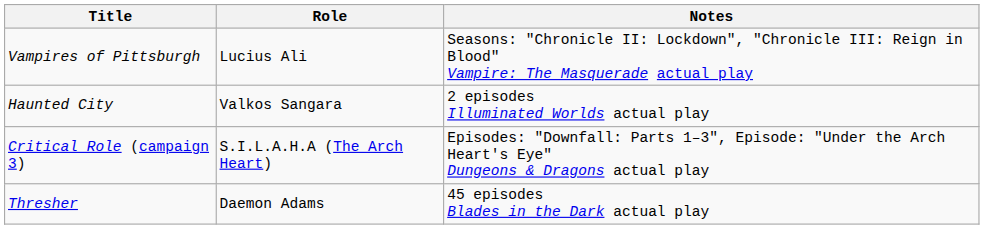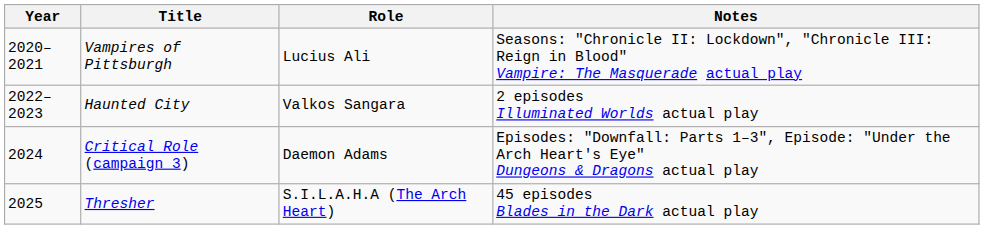 <table class="wikitable sortable">
 <tr>
+<th>Year</th>
 <th>Title</th>
 <th>Role</th>
 <th class="unsortable">Notes</th>
 </tr>
 <tr>
+<td>2020–2021</td>
 <td><em>Vampires of Pittsburgh</em></td>
 <td>Lucius Ali</td>
 <td>Seasons: "Chronicle II: Lockdown", "Chronicle III: Reign in Blood"<br><em><a href='#'>Vampire: The Masquerade</a></em> <a href='#'>actual play</a></td>
 </tr>
 <tr>
+<td>2022–2023</td>
 <td><em>Haunted City</em></td>
 <td>Valkos Sangara</td>
 <td>2 episodes<br><em><a href='#'>Illuminated Worlds</a></em> actual play</td>
 </tr>
 <tr>
+<td>2024</td>
 <td><em><a href='#'>Critical Role</a></em> (<a href='#'>campaign 3</a>)</td>
-<td>S.I.L.A.H.A (<a href='#'>The Arch Heart</a>)</td>
+<td>Daemon Adams</td>
 <td>Episodes: "Downfall: Parts 1–3", Episode: "Under the Arch Heart's Eye"<br><em><a href='#'>Dungeons & Dragons</a></em> actual play</td>
 </tr>
 <tr>
+<td>2025</td>
 <td><em><a href='#'>Thresher</a></em></td>
-<td>Daemon Adams</td>
+<td>S.I.L.A.H.A (<a href='#'>The Arch Heart</a>)</td>
 <td>45 episodes<br><em><a href='#'>Blades in the Dark</a></em> actual play</td>
 </tr>
 </table>
